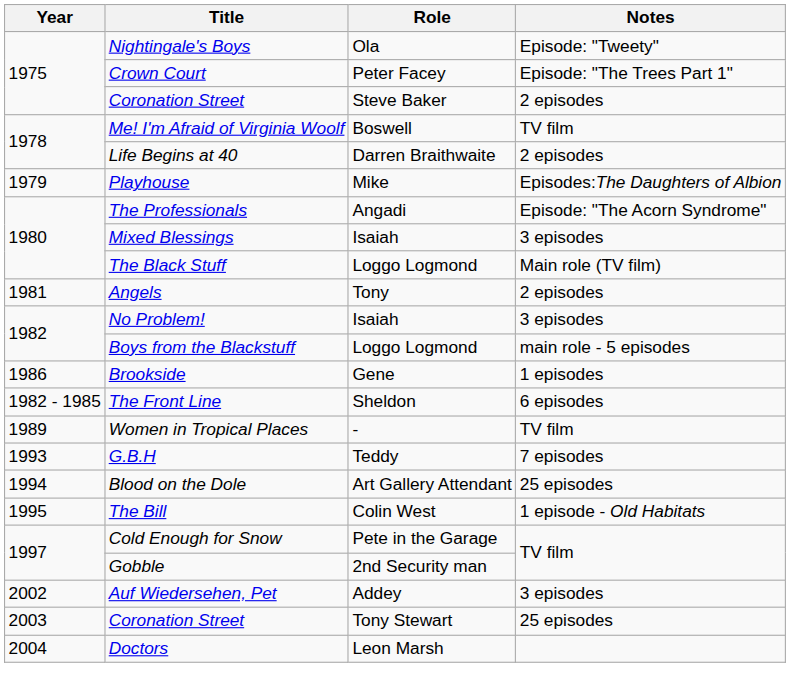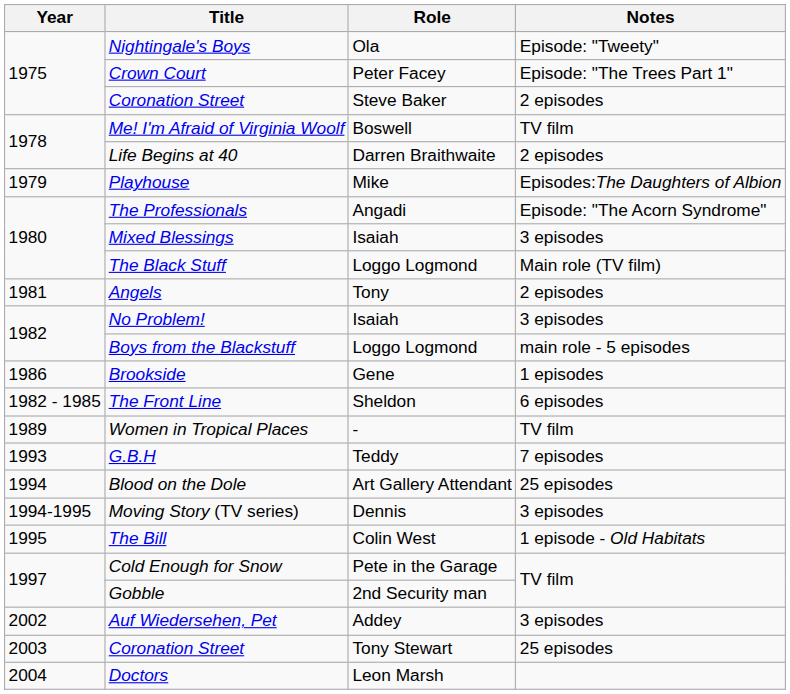 <table class="wikitable">
 <tr>
 <th>Year</th>
 <th>Title</th>
 <th>Role</th>
 <th>Notes</th>
 </tr>
 <tr>
 <td rowspan="3">1975</td>
 <td><em><a href='#'>Nightingale's Boys</a></em></td>
 <td>Ola</td>
 <td>Episode: "Tweety"  </td>
 </tr>
 <tr>
 <td><em><a href='#'>Crown Court</a></em></td>
 <td>Peter Facey</td>
 <td>Episode: "The Trees Part 1" </td>
 </tr>
 <tr>
 <td><em><a href='#'>Coronation Street</a></em></td>
 <td>Steve Baker</td>
 <td>2 episodes</td>
 </tr>
 <tr>
 <td rowspan="2">1978</td>
 <td><em><a href='#'>Me! I'm Afraid of Virginia Woolf</a></em></td>
 <td>Boswell</td>
 <td>TV film</td>
 </tr>
 <tr>
 <td><em>Life Begins at 40</em></td>
 <td>Darren Braithwaite</td>
 <td>2 episodes</td>
 </tr>
 <tr>
 <td>1979</td>
 <td><em><a href='#'>Playhouse</a></em></td>
 <td>Mike</td>
 <td>Episodes:<em>The Daughters of Albion</em> </td>
 </tr>
 <tr>
 <td rowspan="3">1980</td>
 <td><em><a href='#'>The Professionals</a></em></td>
 <td>Angadi</td>
 <td>Episode: "The Acorn Syndrome" </td>
 </tr>
 <tr>
 <td><em><a href='#'>Mixed Blessings</a></em></td>
 <td>Isaiah</td>
 <td>3 episodes</td>
 </tr>
 <tr>
 <td><em><a href='#'>The Black Stuff</a></em></td>
 <td>Loggo Logmond</td>
 <td>Main role (TV film) </td>
 </tr>
 <tr>
 <td>1981</td>
 <td><em><a href='#'>Angels</a></em></td>
 <td>Tony</td>
 <td>2 episodes</td>
 </tr>
 <tr>
 <td rowspan="2">1982</td>
 <td><em><a href='#'>No Problem!</a></em></td>
 <td>Isaiah</td>
 <td>3 episodes</td>
 </tr>
 <tr>
 <td><em><a href='#'>Boys from the Blackstuff</a></em></td>
 <td>Loggo Logmond</td>
 <td>main role - 5 episodes</td>
 </tr>
 <tr>
 <td>1986</td>
 <td><em><a href='#'>Brookside</a></em></td>
 <td>Gene</td>
 <td>1 episodes </td>
 </tr>
 <tr>
 <td>1982 - 1985</td>
 <td><em><a href='#'>The Front Line</a></em></td>
 <td>Sheldon</td>
 <td>6 episodes</td>
 </tr>
 <tr>
 <td>1989</td>
 <td><em>Women in Tropical Places</em></td>
 <td>-</td>
 <td>TV film</td>
 </tr>
 <tr>
 <td>1993</td>
 <td><em><a href='#'>G.B.H</a></em></td>
 <td>Teddy</td>
 <td>7 episodes</td>
 </tr>
 <tr>
 <td>1994</td>
 <td><em>Blood on the Dole</em></td>
 <td>Art Gallery Attendant</td>
 <td>25 episodes</td>
 </tr>
 <tr>
+<td>1994-1995</td>
+<td><em>Moving Story</em> (TV series)</td>
+<td>Dennis</td>
+<td>3 episodes</td>
+</tr>
+<tr>
 <td>1995</td>
 <td><em><a href='#'>The Bill</a></em></td>
 <td>Colin West</td>
 <td>1 episode - <em> Old Habitats </em></td>
 </tr>
 <tr>
 <td rowspan="2">1997</td>
 <td><em>Cold Enough for Snow</em></td>
 <td>Pete in the Garage</td>
 <td rowspan="2">TV film</td>
 </tr>
 <tr>
 <td><em>Gobble</em></td>
 <td>2nd Security man</td>
 </tr>
 <tr>
 <td>2002</td>
 <td><em><a href='#'>Auf Wiedersehen, Pet</a></em></td>
 <td>Addey</td>
 <td>3 episodes</td>
 </tr>
 <tr>
 <td>2003</td>
 <td><em><a href='#'>Coronation Street</a></em></td>
 <td>Tony Stewart</td>
 <td>25 episodes</td>
 </tr>
 <tr>
 <td>2004</td>
 <td><em><a href='#'>Doctors</a></em></td>
 <td>Leon Marsh</td>
 <td></td>
 </tr>
 </table>
